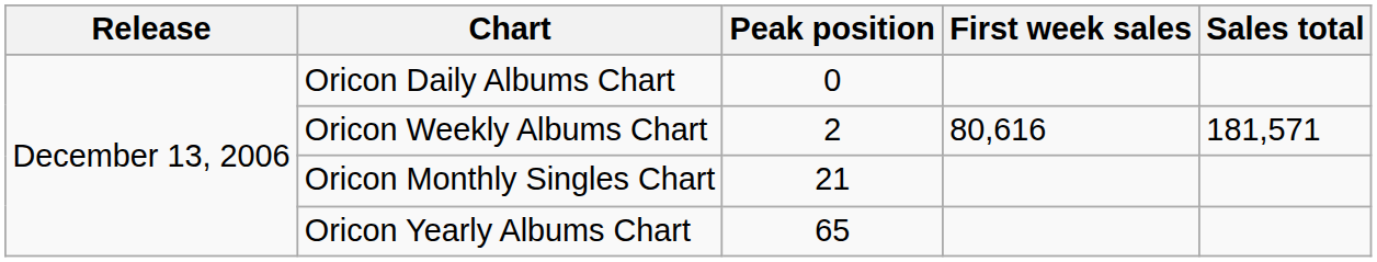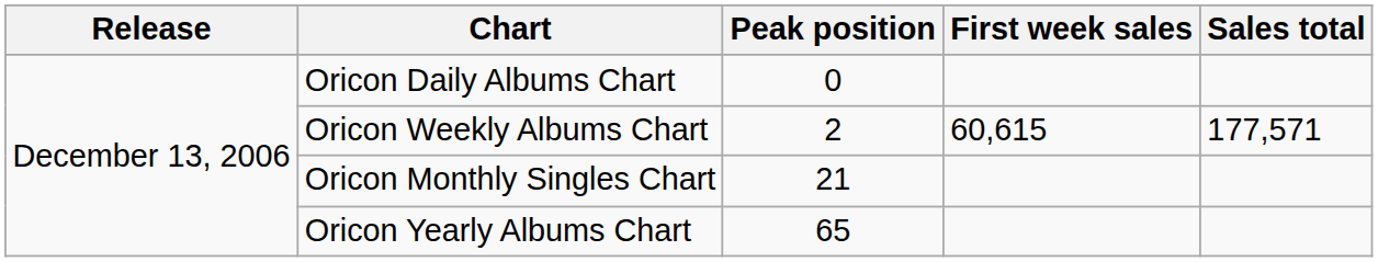 <table class="wikitable">
 <tr>
 <th>Release</th>
 <th>Chart</th>
 <th>Peak position</th>
 <th>First week sales</th>
 <th>Sales total</th>
 </tr>
 <tr>
 <td rowspan="4">December 13, 2006</td>
 <td>Oricon Daily Albums Chart</td>
 <td align="center">0</td>
 <td></td>
 <td></td>
 </tr>
 <tr>
 <td>Oricon Weekly Albums Chart</td>
 <td align="center">2</td>
-<td>80,616</td>
-<td>181,571</td>
+<td>60,615</td>
+<td>177,571</td>
 </tr>
 <tr>
 <td>Oricon Monthly Singles Chart</td>
 <td align="center">21</td>
 <td></td>
 <td></td>
 </tr>
 <tr>
 <td>Oricon Yearly Albums Chart</td>
 <td align="center">65</td>
 <td></td>
 <td></td>
 </tr>
 </table>
